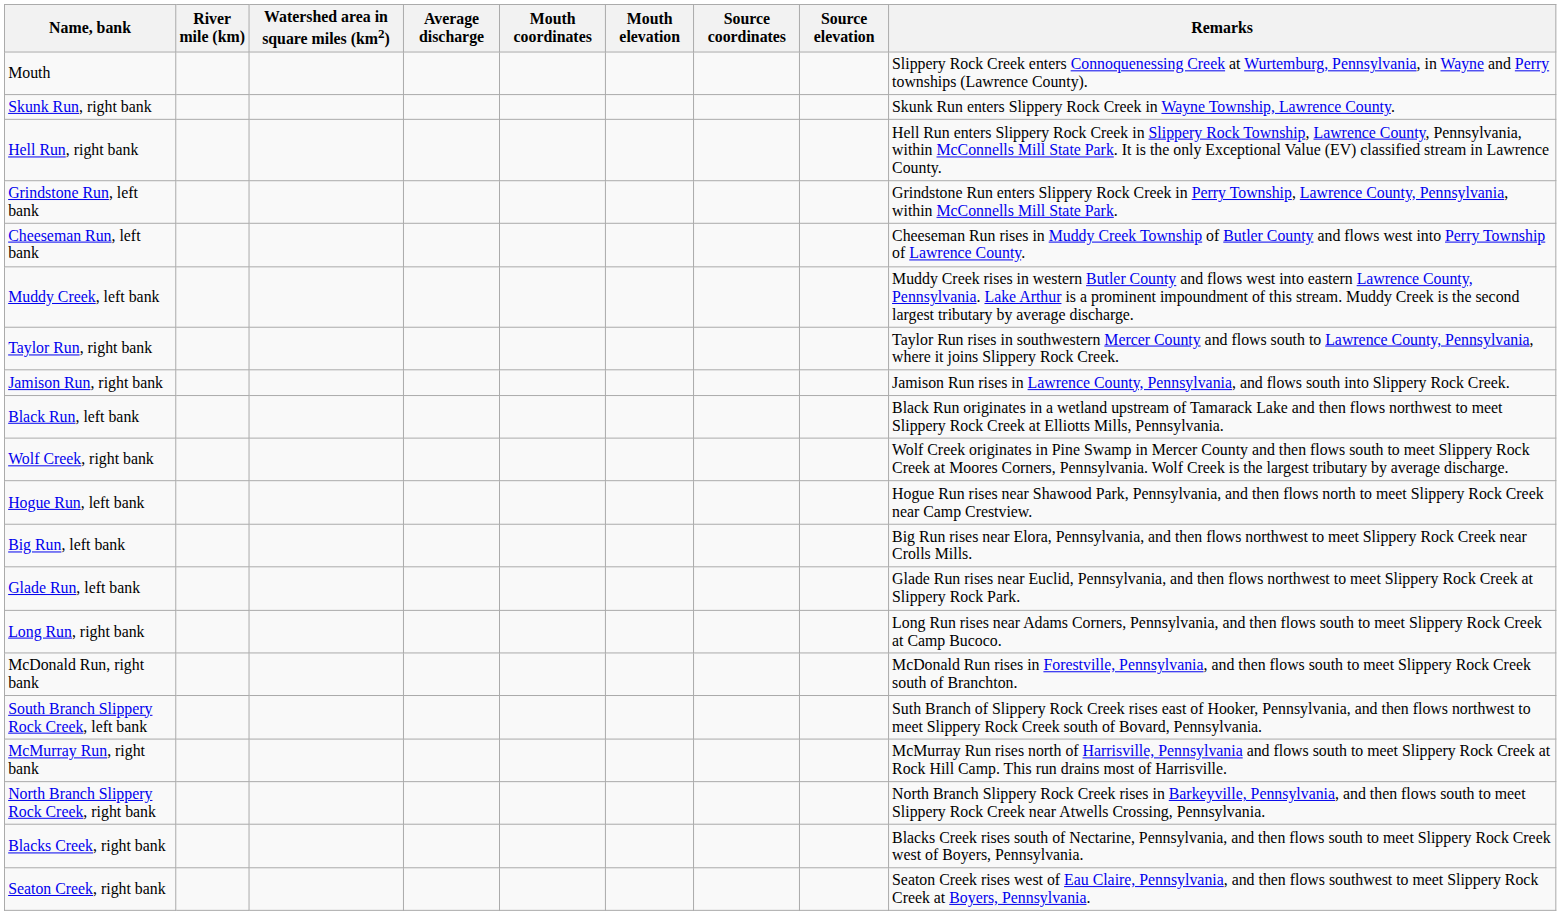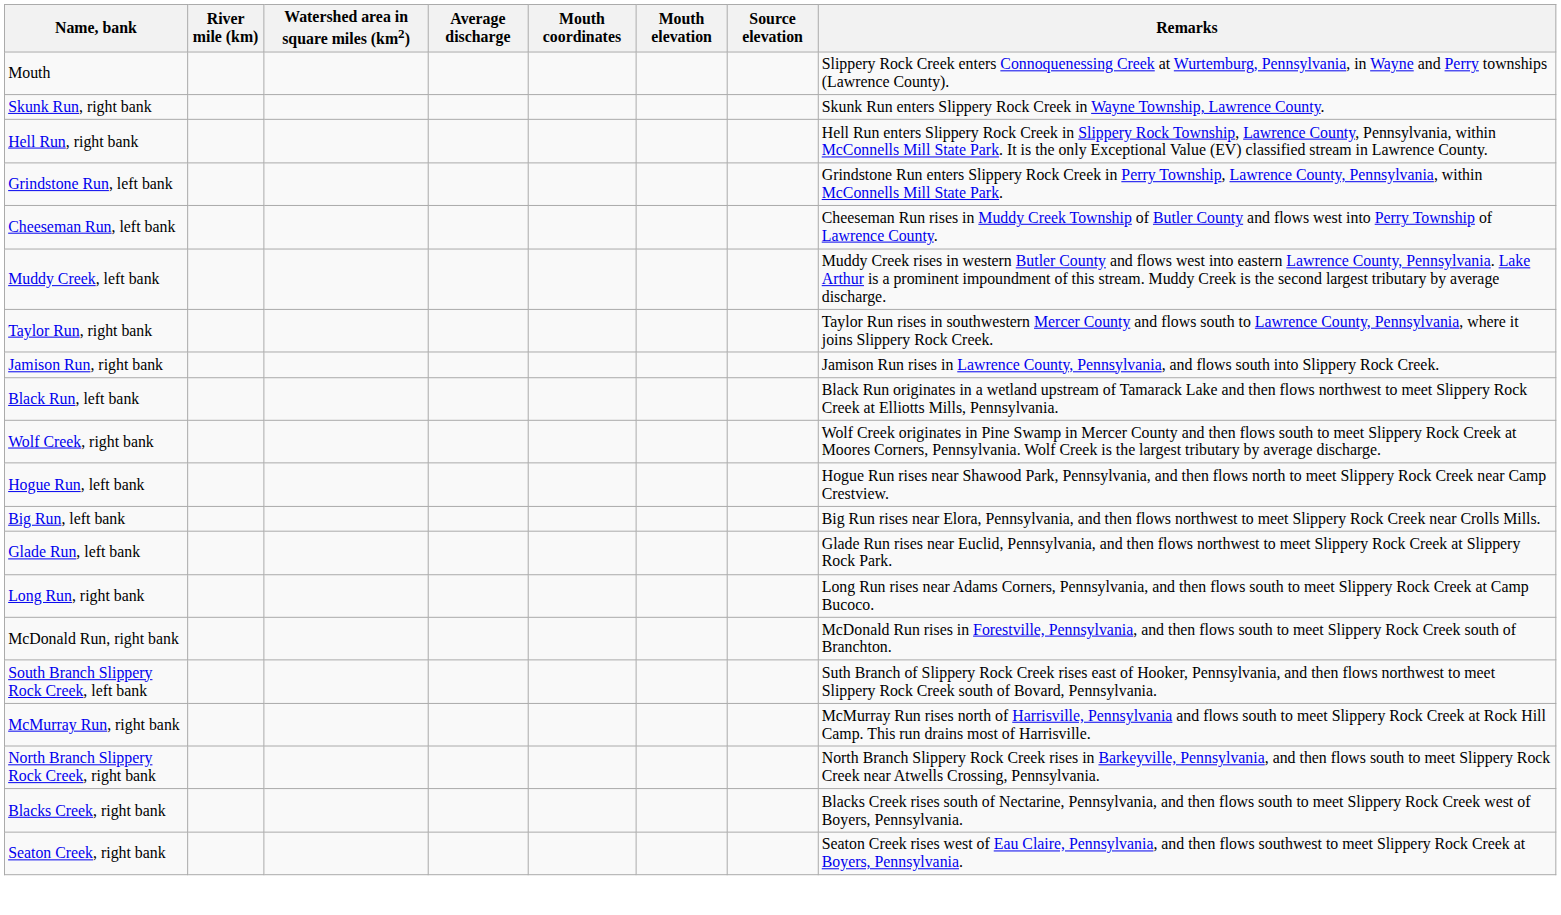 <table class="wikitable">
 <tr>
 <th>Name, bank</th>
 <th>River mile (km)</th>
 <th>Watershed area in square miles (km<sup>2</sup>)</th>
 <th>Average discharge</th>
 <th>Mouth coordinates</th>
 <th>Mouth elevation</th>
-<th>Source coordinates</th>
 <th>Source elevation</th>
 <th>Remarks</th>
 </tr>
 <tr>
 <td>Mouth</td>
-<td></td>
 <td></td>
 <td></td>
 <td></td>
 <td></td>
 <td></td>
 <td></td>
 <td>Slippery Rock Creek enters <a href='#'>Connoquenessing Creek</a> at <a href='#'>Wurtemburg, Pennsylvania</a>, in <a href='#'>Wayne</a> and <a href='#'>Perry</a> townships (Lawrence County).</td>
 </tr>
 <tr>
 <td><a href='#'>Skunk Run</a>, right bank</td>
 <td></td>
 <td></td>
 <td></td>
 <td></td>
 <td></td>
 <td></td>
-<td></td>
 <td>Skunk Run enters Slippery Rock Creek in <a href='#'>Wayne Township, Lawrence County</a>.</td>
 </tr>
 <tr>
 <td><a href='#'>Hell Run</a>, right bank</td>
-<td></td>
 <td></td>
 <td></td>
 <td></td>
 <td></td>
 <td></td>
 <td></td>
 <td>Hell Run enters Slippery Rock Creek in <a href='#'>Slippery Rock Township</a>, <a href='#'>Lawrence County</a>, Pennsylvania, within <a href='#'>McConnells Mill State Park</a>. It is the only Exceptional Value (EV) classified stream in Lawrence County.</td>
 </tr>
 <tr>
 <td><a href='#'>Grindstone Run</a>, left bank</td>
 <td></td>
 <td></td>
 <td></td>
 <td></td>
 <td></td>
 <td></td>
-<td></td>
 <td>Grindstone Run enters Slippery Rock Creek in <a href='#'>Perry Township</a>, <a href='#'>Lawrence County, Pennsylvania</a>, within <a href='#'>McConnells Mill State Park</a>.</td>
 </tr>
 <tr>
 <td><a href='#'>Cheeseman Run</a>, left bank</td>
-<td></td>
 <td></td>
 <td></td>
 <td></td>
 <td></td>
 <td></td>
 <td></td>
 <td>Cheeseman Run rises in <a href='#'>Muddy Creek Township</a> of <a href='#'>Butler County</a> and flows west into <a href='#'>Perry Township</a> of <a href='#'>Lawrence County</a>.</td>
 </tr>
 <tr>
 <td><a href='#'>Muddy Creek</a>, left bank</td>
 <td></td>
 <td></td>
 <td></td>
 <td></td>
 <td></td>
 <td></td>
-<td></td>
 <td>Muddy Creek rises in western <a href='#'>Butler County</a> and flows west into eastern <a href='#'>Lawrence County, Pennsylvania</a>. <a href='#'>Lake Arthur</a> is a prominent impoundment of this stream. Muddy Creek is the second largest tributary by average discharge.</td>
 </tr>
 <tr>
 <td><a href='#'>Taylor Run</a>, right bank</td>
-<td></td>
 <td></td>
 <td></td>
 <td></td>
 <td></td>
 <td></td>
 <td></td>
 <td>Taylor Run rises in southwestern <a href='#'>Mercer County</a> and flows south to <a href='#'>Lawrence County, Pennsylvania</a>, where it joins Slippery Rock Creek.</td>
 </tr>
 <tr>
 <td><a href='#'>Jamison Run</a>, right bank</td>
 <td></td>
 <td></td>
 <td></td>
 <td></td>
 <td></td>
 <td></td>
-<td></td>
 <td>Jamison Run rises in <a href='#'>Lawrence County, Pennsylvania</a>, and flows south into Slippery Rock Creek.</td>
 </tr>
 <tr>
 <td><a href='#'>Black Run</a>, left bank</td>
-<td></td>
 <td></td>
 <td></td>
 <td></td>
 <td></td>
 <td></td>
 <td></td>
 <td>Black Run originates in a wetland upstream of Tamarack Lake and then flows northwest to meet Slippery Rock Creek at Elliotts Mills, Pennsylvania.</td>
 </tr>
 <tr>
 <td><a href='#'>Wolf Creek</a>, right bank</td>
 <td></td>
 <td></td>
 <td></td>
 <td></td>
 <td></td>
 <td></td>
-<td></td>
 <td>Wolf Creek originates in Pine Swamp in Mercer County and then flows south to meet Slippery Rock Creek at Moores Corners, Pennsylvania. Wolf Creek is the largest tributary by average discharge.</td>
 </tr>
 <tr>
 <td><a href='#'>Hogue Run</a>, left bank</td>
-<td></td>
 <td></td>
 <td></td>
 <td></td>
 <td></td>
 <td></td>
 <td></td>
 <td>Hogue Run rises near Shawood Park, Pennsylvania, and then flows north to meet Slippery Rock Creek near Camp Crestview.</td>
 </tr>
 <tr>
 <td><a href='#'>Big Run</a>, left bank</td>
 <td></td>
 <td></td>
 <td></td>
 <td></td>
 <td></td>
 <td></td>
-<td></td>
 <td>Big Run rises near Elora, Pennsylvania, and then flows northwest to meet Slippery Rock Creek near Crolls Mills.</td>
 </tr>
 <tr>
 <td><a href='#'>Glade Run</a>, left bank</td>
-<td></td>
 <td></td>
 <td></td>
 <td></td>
 <td></td>
 <td></td>
 <td></td>
 <td>Glade Run rises near Euclid, Pennsylvania, and then flows northwest to meet Slippery Rock Creek at Slippery Rock Park.</td>
 </tr>
 <tr>
 <td><a href='#'>Long Run</a>, right bank</td>
 <td></td>
 <td></td>
 <td></td>
 <td></td>
 <td></td>
 <td></td>
-<td></td>
 <td>Long Run rises near Adams Corners, Pennsylvania, and then flows south to meet Slippery Rock Creek at Camp Bucoco.</td>
 </tr>
 <tr>
 <td>McDonald Run, right bank</td>
-<td></td>
 <td></td>
 <td></td>
 <td></td>
 <td></td>
 <td></td>
 <td></td>
 <td>McDonald Run rises in <a href='#'>Forestville, Pennsylvania</a>, and then flows south to meet Slippery Rock Creek south of Branchton.</td>
 </tr>
 <tr>
 <td><a href='#'>South Branch Slippery Rock Creek</a>, left bank</td>
 <td></td>
 <td></td>
 <td></td>
 <td></td>
 <td></td>
 <td></td>
-<td></td>
 <td>Suth Branch of Slippery Rock Creek rises east of Hooker, Pennsylvania, and then flows northwest to meet Slippery Rock Creek south of Bovard, Pennsylvania.</td>
 </tr>
 <tr>
 <td><a href='#'>McMurray Run</a>, right bank</td>
-<td></td>
 <td></td>
 <td></td>
 <td></td>
 <td></td>
 <td></td>
 <td></td>
 <td>McMurray Run rises north of <a href='#'>Harrisville, Pennsylvania</a> and flows south to meet Slippery Rock Creek at Rock Hill Camp. This run drains most of Harrisville.</td>
 </tr>
 <tr>
 <td><a href='#'>North Branch Slippery Rock Creek</a>, right bank</td>
 <td></td>
 <td></td>
 <td></td>
 <td></td>
 <td></td>
 <td></td>
-<td></td>
 <td>North Branch Slippery Rock Creek rises in <a href='#'>Barkeyville, Pennsylvania</a>, and then flows south to meet Slippery Rock Creek near Atwells Crossing, Pennsylvania.</td>
 </tr>
 <tr>
 <td><a href='#'>Blacks Creek</a>, right bank</td>
-<td></td>
 <td></td>
 <td></td>
 <td></td>
 <td></td>
 <td></td>
 <td></td>
 <td>Blacks Creek rises south of Nectarine, Pennsylvania, and then flows south to meet Slippery Rock Creek west of Boyers, Pennsylvania.</td>
 </tr>
 <tr>
 <td><a href='#'>Seaton Creek</a>, right bank</td>
 <td></td>
 <td></td>
 <td></td>
 <td></td>
 <td></td>
 <td></td>
-<td></td>
 <td>Seaton Creek rises west of <a href='#'>Eau Claire, Pennsylvania</a>, and then flows southwest to meet Slippery Rock Creek at <a href='#'>Boyers, Pennsylvania</a>.</td>
 </tr>
 </table>
